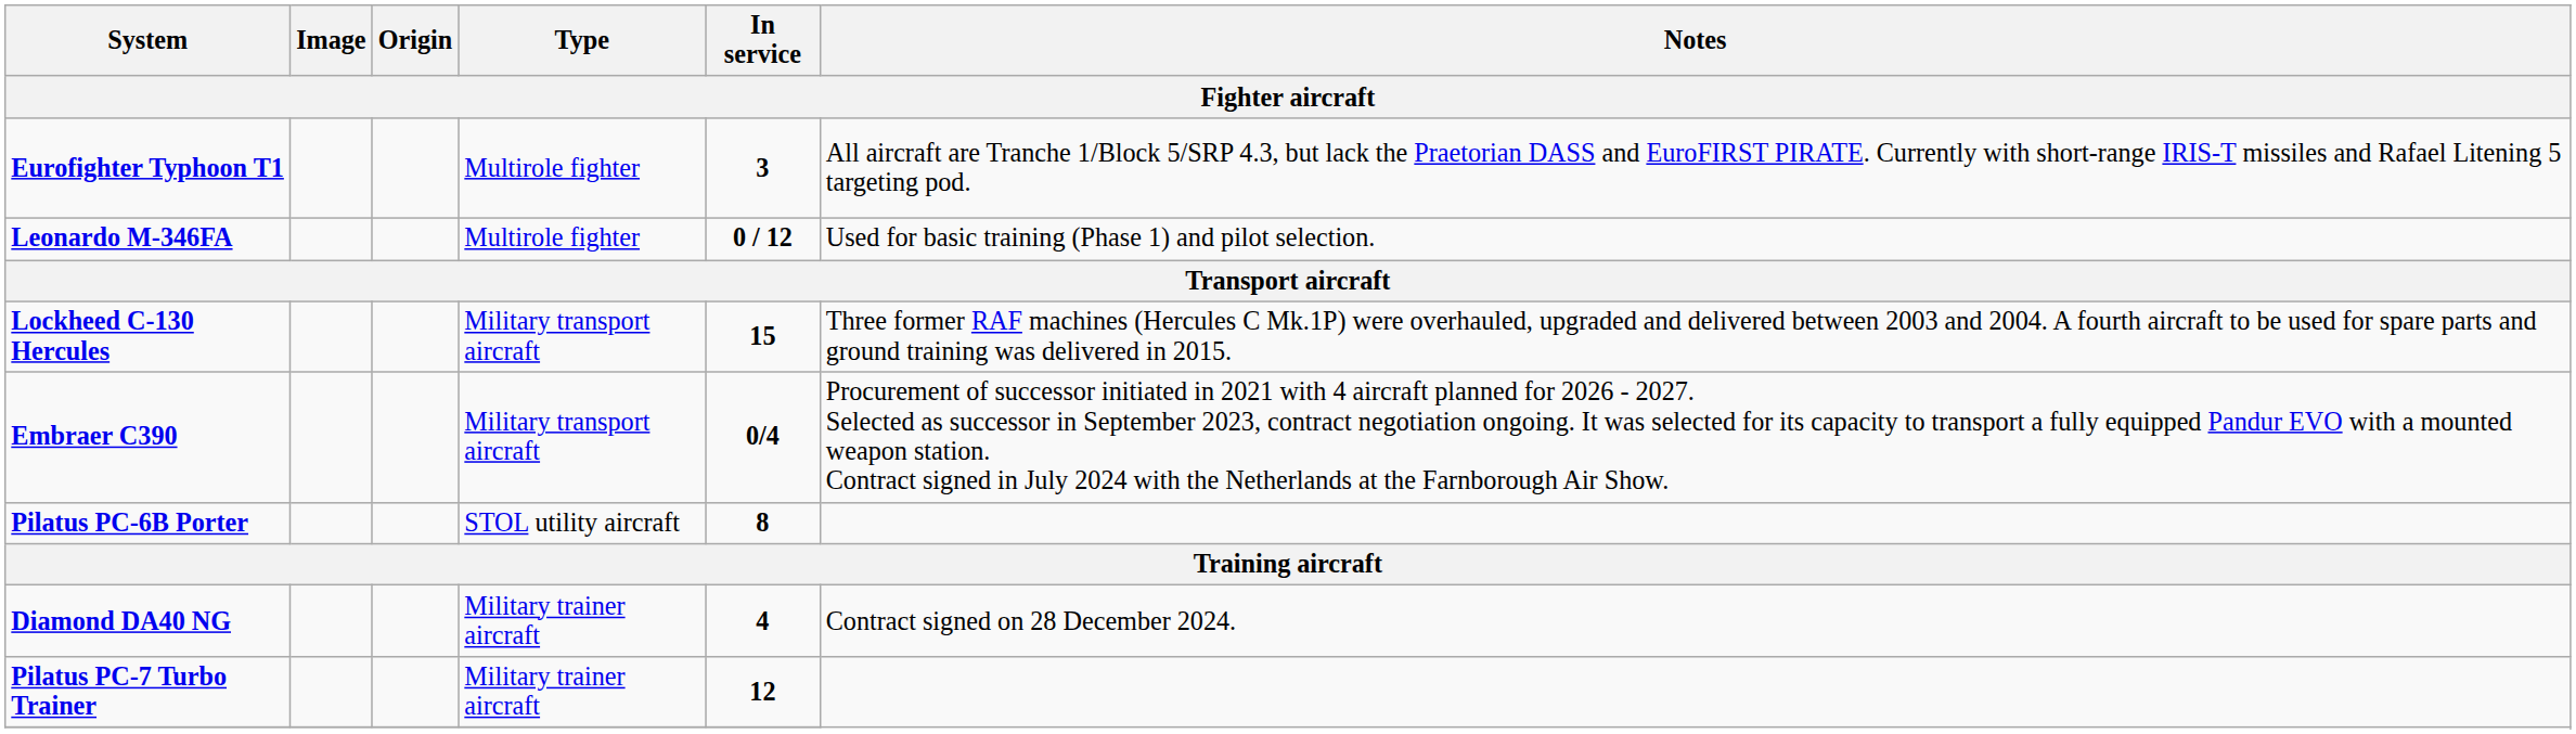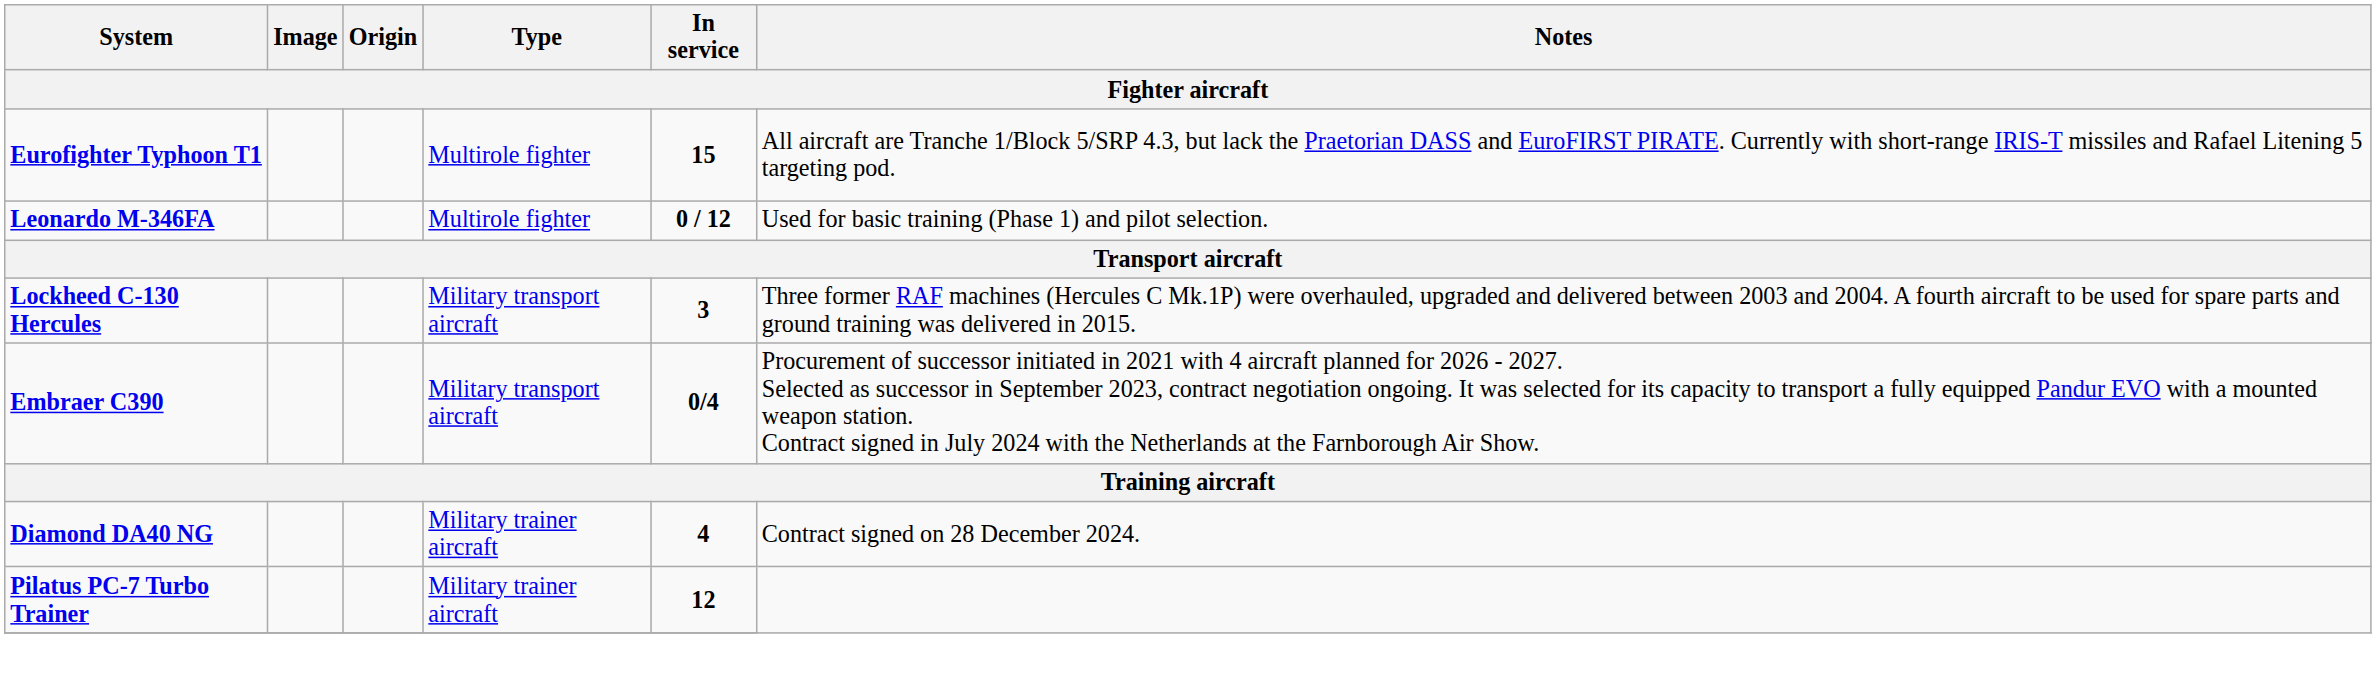 <table class="wikitable">
 <tr>
 <th>System</th>
 <th>Image</th>
 <th>Origin</th>
 <th>Type</th>
 <th>In service</th>
 <th>Notes</th>
 </tr>
 <tr>
 <th colspan="6">Fighter aircraft</th>
 </tr>
 <tr>
 <td><a href='#'><strong>Eurofighter Typhoon T1</strong></a></td>
 <td style="text-align: center; "></td>
 <td><br><br><br></td>
 <td><a href='#'>Multirole fighter</a></td>
-<td style="text-align: center; "><strong>3</strong><br><strong></strong></td>
+<td style="text-align: center; "><strong>15</strong><br><strong></strong></td>
 <td>All aircraft are Tranche 1/Block 5/SRP 4.3, but lack the <a href='#'>Praetorian DASS</a> and <a href='#'>EuroFIRST PIRATE</a>. Currently with short-range <a href='#'>IRIS-T</a> missiles and Rafael Litening 5 targeting pod.</td>
 </tr>
 <tr>
 <td><a href='#'><strong>Leonardo M-346FA</strong></a></td>
 <td style="text-align: center; "></td>
 <td></td>
 <td><a href='#'>Multirole fighter</a></td>
 <td style="text-align: center; "><strong>0 / 12</strong></td>
 <td>Used for basic training (Phase 1) and pilot selection.</td>
 </tr>
 <tr https://www.derstandard.at/story/3000000258015/ein-eurofighter-upgrade-gibt-piloten-des-bundesheeres-endlich-nachtsicht>
 <th colspan="6">Transport aircraft</th>
 </tr>
 <tr>
 <td><strong><a href='#'>Lockheed C-130 Hercules</a></strong></td>
 <td style="text-align: center; "></td>
 <td></td>
 <td><a href='#'>Military transport aircraft</a></td>
-<td style="text-align: center; "><strong>15</strong><br><strong></strong></td>
+<td style="text-align: center; "><strong>3</strong><br><strong></strong></td>
 <td>Three former <a href='#'>RAF</a> machines (Hercules C Mk.1P) were overhauled, upgraded and delivered between 2003 and 2004. A fourth aircraft to be used for spare parts and ground training was delivered in 2015.</td>
 </tr>
 <tr>
 <td><a href='#'><strong>Embraer C390</strong></a></td>
 <td></td>
 <td></td>
 <td><a href='#'>Military transport aircraft</a></td>
 <td style="text-align: center; "><strong>0/4</strong></td>
 <td>Procurement of successor initiated in 2021 with 4 aircraft planned for 2026 - 2027.<br>Selected as successor in September 2023, contract negotiation ongoing. It was selected for its capacity to transport a fully equipped <a href='#'>Pandur EVO</a> with a mounted weapon station.<br>Contract signed in July 2024 with the Netherlands at the Farnborough Air Show.</td>
-</tr>
-<tr>
-<td><a href='#'><strong>Pilatus PC-6B Porter</strong></a></td>
-<td style="text-align: center; "></td>
-<td></td>
-<td><a href='#'>STOL</a> utility aircraft</td>
-<td style="text-align: center; "><strong>8</strong><br><strong></strong></td>
-<td></td>
 </tr>
 <tr>
 <th colspan="6">Training aircraft</th>
 </tr>
 <tr>
 <td><a href='#'><strong>Diamond DA40 NG</strong></a></td>
 <td style="text-align: center; "></td>
 <td></td>
 <td><a href='#'>Military trainer aircraft</a></td>
 <td style="text-align: center; "><strong>4</strong><br><strong></strong></td>
 <td>Contract signed on 28 December 2024.</td>
 </tr>
 <tr>
 <td><a href='#'><strong>Pilatus PC-7 Turbo Trainer</strong></a></td>
 <td style="text-align: center; "></td>
 <td></td>
 <td><a href='#'>Military trainer aircraft</a></td>
 <td style="text-align: center; "><strong>12</strong></td>
 </tr>
 <tr>
 </tr>
 </table>
